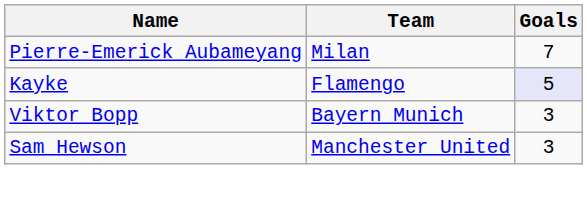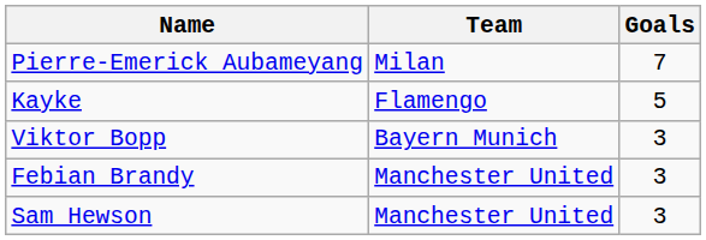 <table class="wikitable" style="text-align:center">
 <tr>
 <th>Name</th>
 <th>Team</th>
 <th>Goals</th>
 </tr>
 <tr>
 <td align="left"> <a href='#'>Pierre-Emerick Aubameyang</a></td>
 <td align="left"> <a href='#'>Milan</a></td>
 <td>7</td>
 </tr>
 <tr>
 <td align="left"> <a href='#'>Kayke</a></td>
 <td align="left"> <a href='#'>Flamengo</a></td>
-<td style="background: lavender;">5</td>
+<td>5</td>
 </tr>
 <tr>
 <td align="left"> <a href='#'>Viktor Bopp</a></td>
 <td align="left"> <a href='#'>Bayern Munich</a></td>
+<td>3</td>
+</tr>
+<tr>
+<td align="left"> <a href='#'>Febian Brandy</a></td>
+<td align="left"> <a href='#'>Manchester United</a></td>
 <td>3</td>
 </tr>
 <tr>
 <td align="left"> <a href='#'>Sam Hewson</a></td>
 <td align="left"> <a href='#'>Manchester United</a></td>
 <td>3</td>
 </tr>
 </table>
